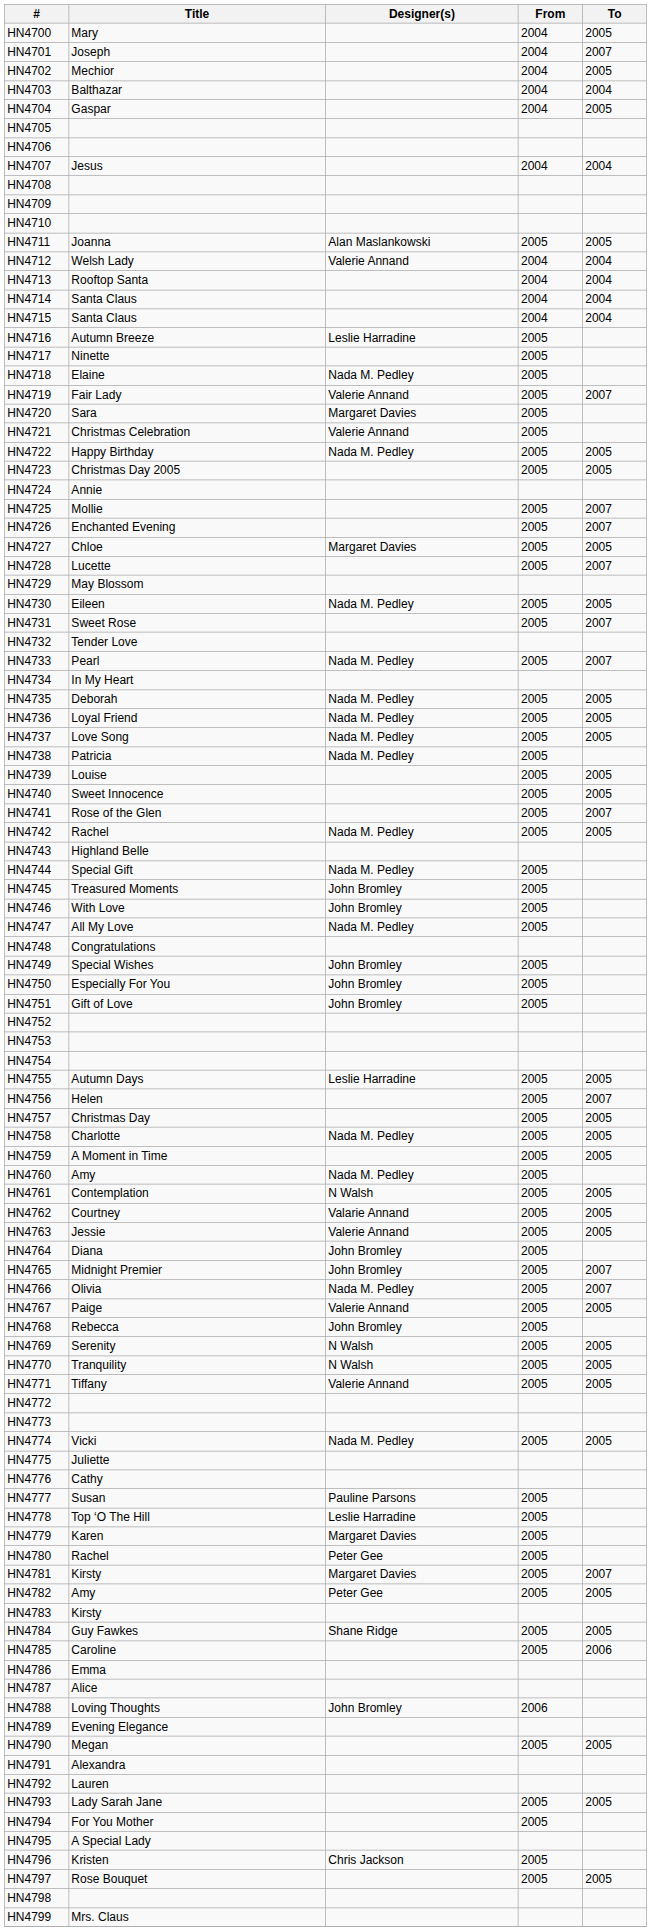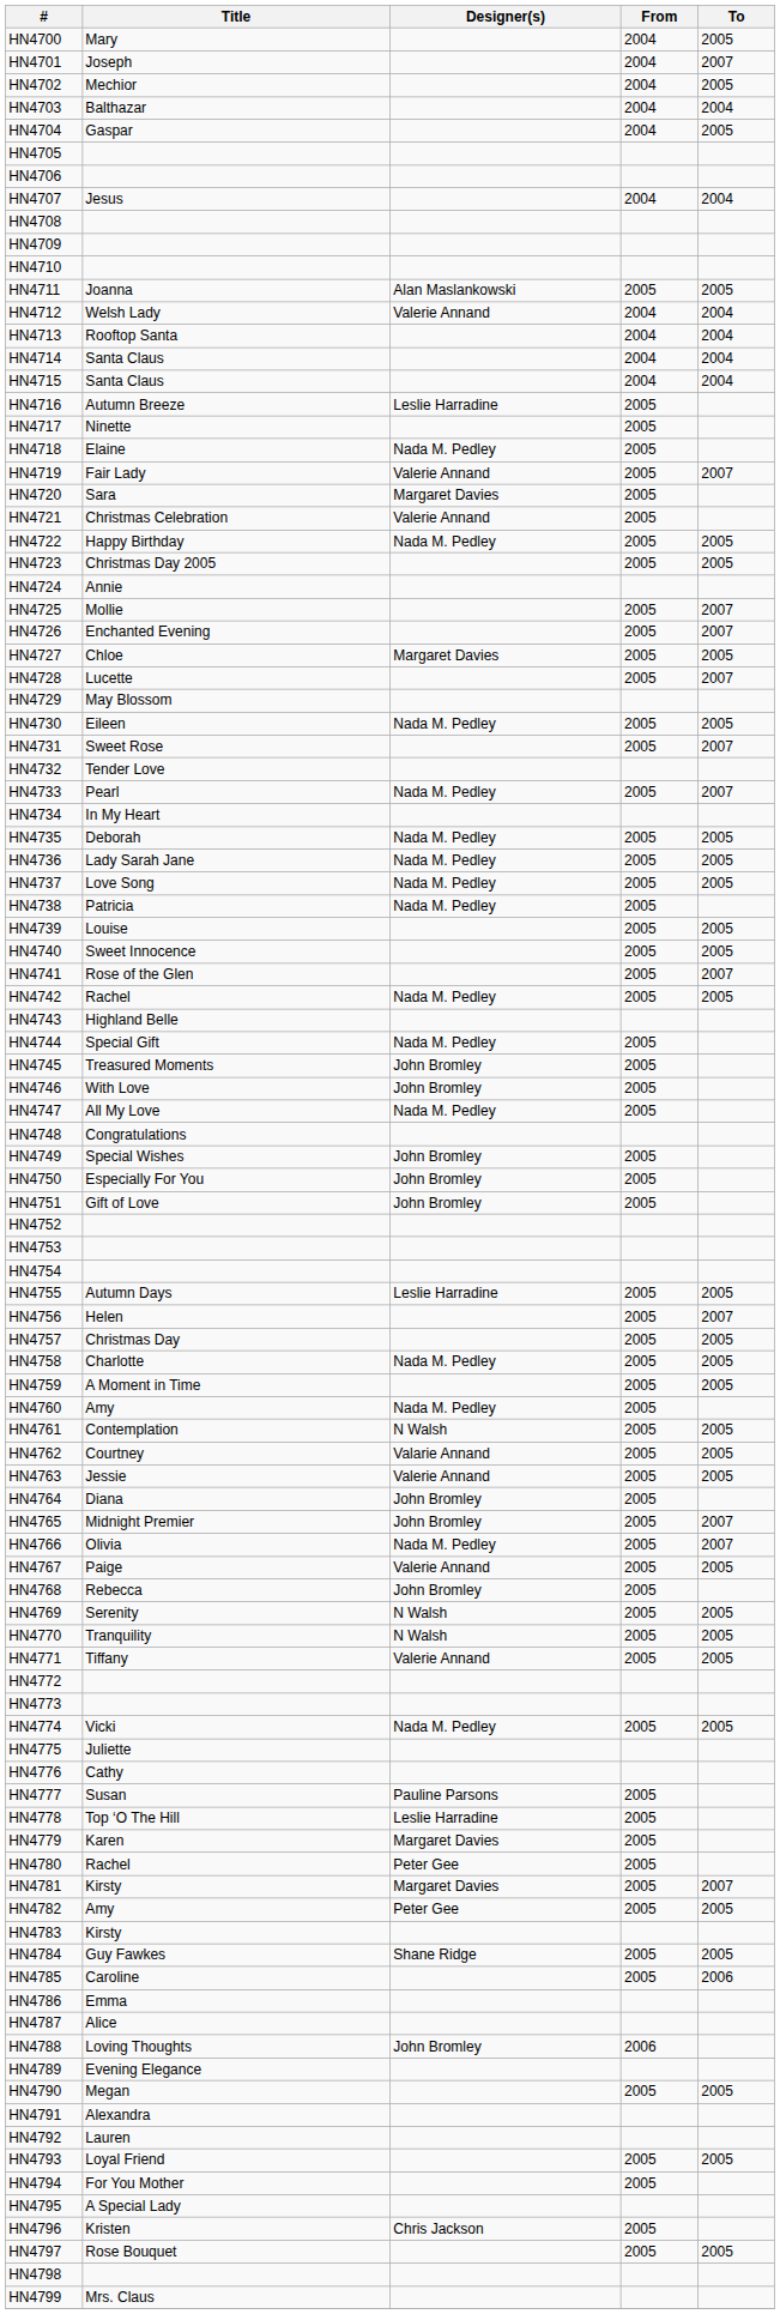 <table class="wikitable collapsible" width="97%" border="1" cellpadding="1" cellspacing="0" align="centre">
 <tr>
 <th width=10%>#</th>
 <th width=40%>Title</th>
 <th width=30%>Designer(s)</th>
 <th width=10%>From</th>
 <th width=10%>To</th>
 </tr>
 <tr>
 <td>HN4700</td>
 <td>Mary</td>
 <td></td>
 <td>2004</td>
 <td>2005</td>
 </tr>
 <tr>
 <td>HN4701</td>
 <td>Joseph</td>
 <td></td>
 <td>2004</td>
 <td>2007</td>
 </tr>
 <tr>
 <td>HN4702</td>
 <td>Mechior</td>
 <td></td>
 <td>2004</td>
 <td>2005</td>
 </tr>
 <tr>
 <td>HN4703</td>
 <td>Balthazar</td>
 <td></td>
 <td>2004</td>
 <td>2004</td>
 </tr>
 <tr>
 <td>HN4704</td>
 <td>Gaspar</td>
 <td></td>
 <td>2004</td>
 <td>2005</td>
 </tr>
 <tr>
 <td>HN4705</td>
 <td></td>
 <td></td>
 <td></td>
 <td></td>
 </tr>
 <tr>
 <td>HN4706</td>
 <td></td>
 <td></td>
 <td></td>
 <td></td>
 </tr>
 <tr>
 <td>HN4707</td>
 <td>Jesus</td>
 <td></td>
 <td>2004</td>
 <td>2004</td>
 </tr>
 <tr>
 <td>HN4708</td>
 <td></td>
 <td></td>
 <td></td>
 <td></td>
 </tr>
 <tr>
 <td>HN4709</td>
 <td></td>
 <td></td>
 <td></td>
 <td></td>
 </tr>
 <tr>
 <td>HN4710</td>
 <td></td>
 <td></td>
 <td></td>
 <td></td>
 </tr>
 <tr>
 <td>HN4711</td>
 <td>Joanna</td>
 <td>Alan Maslankowski</td>
 <td>2005</td>
 <td>2005</td>
 </tr>
 <tr>
 <td>HN4712</td>
 <td>Welsh Lady</td>
 <td>Valerie Annand</td>
 <td>2004</td>
 <td>2004</td>
 </tr>
 <tr>
 <td>HN4713</td>
 <td>Rooftop Santa</td>
 <td></td>
 <td>2004</td>
 <td>2004</td>
 </tr>
 <tr>
 <td>HN4714</td>
 <td>Santa Claus</td>
 <td></td>
 <td>2004</td>
 <td>2004</td>
 </tr>
 <tr>
 <td>HN4715</td>
 <td>Santa Claus</td>
 <td></td>
 <td>2004</td>
 <td>2004</td>
 </tr>
 <tr>
 <td>HN4716</td>
 <td>Autumn Breeze</td>
 <td>Leslie Harradine</td>
 <td>2005</td>
 <td></td>
 </tr>
 <tr>
 <td>HN4717</td>
 <td>Ninette</td>
 <td></td>
 <td>2005</td>
 <td></td>
 </tr>
 <tr>
 <td>HN4718</td>
 <td>Elaine</td>
 <td>Nada M. Pedley</td>
 <td>2005</td>
 <td></td>
 </tr>
 <tr>
 <td>HN4719</td>
 <td>Fair Lady</td>
 <td>Valerie Annand</td>
 <td>2005</td>
 <td>2007</td>
 </tr>
 <tr>
 <td>HN4720</td>
 <td>Sara</td>
 <td>Margaret Davies</td>
 <td>2005</td>
 <td></td>
 </tr>
 <tr>
 <td>HN4721</td>
 <td>Christmas Celebration</td>
 <td>Valerie Annand</td>
 <td>2005</td>
 <td></td>
 </tr>
 <tr>
 <td>HN4722</td>
 <td>Happy Birthday</td>
 <td>Nada M. Pedley</td>
 <td>2005</td>
 <td>2005</td>
 </tr>
 <tr>
 <td>HN4723</td>
 <td>Christmas Day 2005</td>
 <td></td>
 <td>2005</td>
 <td>2005</td>
 </tr>
 <tr>
 <td>HN4724</td>
 <td>Annie</td>
 <td></td>
 <td></td>
 <td></td>
 </tr>
 <tr>
 <td>HN4725</td>
 <td>Mollie</td>
 <td></td>
 <td>2005</td>
 <td>2007</td>
 </tr>
 <tr>
 <td>HN4726</td>
 <td>Enchanted Evening</td>
 <td></td>
 <td>2005</td>
 <td>2007</td>
 </tr>
 <tr>
 <td>HN4727</td>
 <td>Chloe</td>
 <td>Margaret Davies</td>
 <td>2005</td>
 <td>2005</td>
 </tr>
 <tr>
 <td>HN4728</td>
 <td>Lucette</td>
 <td></td>
 <td>2005</td>
 <td>2007</td>
 </tr>
 <tr>
 <td>HN4729</td>
 <td>May Blossom</td>
 <td></td>
 <td></td>
 <td></td>
 </tr>
 <tr>
 <td>HN4730</td>
 <td>Eileen</td>
 <td>Nada M. Pedley</td>
 <td>2005</td>
 <td>2005</td>
 </tr>
 <tr>
 <td>HN4731</td>
 <td>Sweet Rose</td>
 <td></td>
 <td>2005</td>
 <td>2007</td>
 </tr>
 <tr>
 <td>HN4732</td>
 <td>Tender Love</td>
 <td></td>
 <td></td>
 <td></td>
 </tr>
 <tr>
 <td>HN4733</td>
 <td>Pearl</td>
 <td>Nada M. Pedley</td>
 <td>2005</td>
 <td>2007</td>
 </tr>
 <tr>
 <td>HN4734</td>
 <td>In My Heart</td>
 <td></td>
 <td></td>
 <td></td>
 </tr>
 <tr>
 <td>HN4735</td>
 <td>Deborah</td>
 <td>Nada M. Pedley</td>
 <td>2005</td>
 <td>2005</td>
 </tr>
 <tr>
 <td>HN4736</td>
-<td>Loyal Friend</td>
+<td>Lady Sarah Jane</td>
 <td>Nada M. Pedley</td>
 <td>2005</td>
 <td>2005</td>
 </tr>
 <tr>
 <td>HN4737</td>
 <td>Love Song</td>
 <td>Nada M. Pedley</td>
 <td>2005</td>
 <td>2005</td>
 </tr>
 <tr>
 <td>HN4738</td>
 <td>Patricia</td>
 <td>Nada M. Pedley</td>
 <td>2005</td>
 <td></td>
 </tr>
 <tr>
 <td>HN4739</td>
 <td>Louise</td>
 <td></td>
 <td>2005</td>
 <td>2005</td>
 </tr>
 <tr>
 <td>HN4740</td>
 <td>Sweet Innocence</td>
 <td></td>
 <td>2005</td>
 <td>2005</td>
 </tr>
 <tr>
 <td>HN4741</td>
 <td>Rose of the Glen</td>
 <td></td>
 <td>2005</td>
 <td>2007</td>
 </tr>
 <tr>
 <td>HN4742</td>
 <td>Rachel</td>
 <td>Nada M. Pedley</td>
 <td>2005</td>
 <td>2005</td>
 </tr>
 <tr>
 <td>HN4743</td>
 <td>Highland Belle</td>
 <td></td>
 <td></td>
 <td></td>
 </tr>
 <tr>
 <td>HN4744</td>
 <td>Special Gift</td>
 <td>Nada M. Pedley</td>
 <td>2005</td>
 <td></td>
 </tr>
 <tr>
 <td>HN4745</td>
 <td>Treasured Moments</td>
 <td>John Bromley</td>
 <td>2005</td>
 <td></td>
 </tr>
 <tr>
 <td>HN4746</td>
 <td>With Love</td>
 <td>John Bromley</td>
 <td>2005</td>
 <td></td>
 </tr>
 <tr>
 <td>HN4747</td>
 <td>All My Love</td>
 <td>Nada M. Pedley</td>
 <td>2005</td>
 <td></td>
 </tr>
 <tr>
 <td>HN4748</td>
 <td>Congratulations</td>
 <td></td>
 <td></td>
 <td></td>
 </tr>
 <tr>
 <td>HN4749</td>
 <td>Special Wishes</td>
 <td>John Bromley</td>
 <td>2005</td>
 <td></td>
 </tr>
 <tr>
 <td>HN4750</td>
 <td>Especially For You</td>
 <td>John Bromley</td>
 <td>2005</td>
 <td></td>
 </tr>
 <tr>
 <td>HN4751</td>
 <td>Gift of Love</td>
 <td>John Bromley</td>
 <td>2005</td>
 <td></td>
 </tr>
 <tr>
 <td>HN4752</td>
 <td></td>
 <td></td>
 <td></td>
 <td></td>
 </tr>
 <tr>
 <td>HN4753</td>
 <td></td>
 <td></td>
 <td></td>
 <td></td>
 </tr>
 <tr>
 <td>HN4754</td>
 <td></td>
 <td></td>
 <td></td>
 <td></td>
 </tr>
 <tr>
 <td>HN4755</td>
 <td>Autumn Days</td>
 <td>Leslie Harradine</td>
 <td>2005</td>
 <td>2005</td>
 </tr>
 <tr>
 <td>HN4756</td>
 <td>Helen</td>
 <td></td>
 <td>2005</td>
 <td>2007</td>
 </tr>
 <tr>
 <td>HN4757</td>
 <td>Christmas Day</td>
 <td></td>
 <td>2005</td>
 <td>2005</td>
 </tr>
 <tr>
 <td>HN4758</td>
 <td>Charlotte</td>
 <td>Nada M. Pedley</td>
 <td>2005</td>
 <td>2005</td>
 </tr>
 <tr>
 <td>HN4759</td>
 <td>A Moment in Time</td>
 <td></td>
 <td>2005</td>
 <td>2005</td>
 </tr>
 <tr>
 <td>HN4760</td>
 <td>Amy</td>
 <td>Nada M. Pedley</td>
 <td>2005</td>
 <td></td>
 </tr>
 <tr>
 <td>HN4761</td>
 <td>Contemplation</td>
 <td>N Walsh</td>
 <td>2005</td>
 <td>2005</td>
 </tr>
 <tr>
 <td>HN4762</td>
 <td>Courtney</td>
 <td>Valarie Annand</td>
 <td>2005</td>
 <td>2005</td>
 </tr>
 <tr>
 <td>HN4763</td>
 <td>Jessie</td>
 <td>Valerie Annand</td>
 <td>2005</td>
 <td>2005</td>
 </tr>
 <tr>
 <td>HN4764</td>
 <td>Diana</td>
 <td>John Bromley</td>
 <td>2005</td>
 <td></td>
 </tr>
 <tr>
 <td>HN4765</td>
 <td>Midnight Premier</td>
 <td>John Bromley</td>
 <td>2005</td>
 <td>2007</td>
 </tr>
 <tr>
 <td>HN4766</td>
 <td>Olivia</td>
 <td>Nada M. Pedley</td>
 <td>2005</td>
 <td>2007</td>
 </tr>
 <tr>
 <td>HN4767</td>
 <td>Paige</td>
 <td>Valerie Annand</td>
 <td>2005</td>
 <td>2005</td>
 </tr>
 <tr>
 <td>HN4768</td>
 <td>Rebecca</td>
 <td>John Bromley</td>
 <td>2005</td>
 <td></td>
 </tr>
 <tr>
 <td>HN4769</td>
 <td>Serenity</td>
 <td>N Walsh</td>
 <td>2005</td>
 <td>2005</td>
 </tr>
 <tr>
 <td>HN4770</td>
 <td>Tranquility</td>
 <td>N Walsh</td>
 <td>2005</td>
 <td>2005</td>
 </tr>
 <tr>
 <td>HN4771</td>
 <td>Tiffany</td>
 <td>Valerie Annand</td>
 <td>2005</td>
 <td>2005</td>
 </tr>
 <tr>
 <td>HN4772</td>
 <td></td>
 <td></td>
 <td></td>
 <td></td>
 </tr>
 <tr>
 <td>HN4773</td>
 <td></td>
 <td></td>
 <td></td>
 <td></td>
 </tr>
 <tr>
 <td>HN4774</td>
 <td>Vicki</td>
 <td>Nada M. Pedley</td>
 <td>2005</td>
 <td>2005</td>
 </tr>
 <tr>
 <td>HN4775</td>
 <td>Juliette</td>
 <td></td>
 <td></td>
 <td></td>
 </tr>
 <tr>
 <td>HN4776</td>
 <td>Cathy</td>
 <td></td>
 <td></td>
 <td></td>
 </tr>
 <tr>
 <td>HN4777</td>
 <td>Susan</td>
 <td>Pauline Parsons</td>
 <td>2005</td>
 <td></td>
 </tr>
 <tr>
 <td>HN4778</td>
 <td>Top ‘O The Hill</td>
 <td>Leslie Harradine</td>
 <td>2005</td>
 <td></td>
 </tr>
 <tr>
 <td>HN4779</td>
 <td>Karen</td>
 <td>Margaret Davies</td>
 <td>2005</td>
 <td></td>
 </tr>
 <tr>
 <td>HN4780</td>
 <td>Rachel</td>
 <td>Peter Gee</td>
 <td>2005</td>
 <td></td>
 </tr>
 <tr>
 <td>HN4781</td>
 <td>Kirsty</td>
 <td>Margaret Davies</td>
 <td>2005</td>
 <td>2007</td>
 </tr>
 <tr>
 <td>HN4782</td>
 <td>Amy</td>
 <td>Peter Gee</td>
 <td>2005</td>
 <td>2005</td>
 </tr>
 <tr>
 <td>HN4783</td>
 <td>Kirsty</td>
 <td></td>
 <td></td>
 <td></td>
 </tr>
 <tr>
 <td>HN4784</td>
 <td>Guy Fawkes</td>
 <td>Shane Ridge</td>
 <td>2005</td>
 <td>2005</td>
 </tr>
 <tr>
 <td>HN4785</td>
 <td>Caroline</td>
 <td></td>
 <td>2005</td>
 <td>2006</td>
 </tr>
 <tr>
 <td>HN4786</td>
 <td>Emma</td>
 <td></td>
 <td></td>
 <td></td>
 </tr>
 <tr>
 <td>HN4787</td>
 <td>Alice</td>
 <td></td>
 <td></td>
 <td></td>
 </tr>
 <tr>
 <td>HN4788</td>
 <td>Loving Thoughts</td>
 <td>John Bromley</td>
 <td>2006</td>
 <td></td>
 </tr>
 <tr>
 <td>HN4789</td>
 <td>Evening Elegance</td>
 <td></td>
 <td></td>
 <td></td>
 </tr>
 <tr>
 <td>HN4790</td>
 <td>Megan</td>
 <td></td>
 <td>2005</td>
 <td>2005</td>
 </tr>
 <tr>
 <td>HN4791</td>
 <td>Alexandra</td>
 <td></td>
 <td></td>
 <td></td>
 </tr>
 <tr>
 <td>HN4792</td>
 <td>Lauren</td>
 <td></td>
 <td></td>
 <td></td>
 </tr>
 <tr>
 <td>HN4793</td>
-<td>Lady Sarah Jane</td>
+<td>Loyal Friend</td>
 <td></td>
 <td>2005</td>
 <td>2005</td>
 </tr>
 <tr>
 <td>HN4794</td>
 <td>For You Mother</td>
 <td></td>
 <td>2005</td>
 <td></td>
 </tr>
 <tr>
 <td>HN4795</td>
 <td>A Special Lady</td>
 <td></td>
 <td></td>
 <td></td>
 </tr>
 <tr>
 <td>HN4796</td>
 <td>Kristen</td>
 <td>Chris Jackson</td>
 <td>2005</td>
 <td></td>
 </tr>
 <tr>
 <td>HN4797</td>
 <td>Rose Bouquet</td>
 <td></td>
 <td>2005</td>
 <td>2005</td>
 </tr>
 <tr>
 <td>HN4798</td>
 <td></td>
 <td></td>
 <td></td>
 <td></td>
 </tr>
 <tr>
 <td>HN4799</td>
 <td>Mrs. Claus</td>
 <td></td>
 <td></td>
 <td></td>
 </tr>
 <tr>
 </tr>
 </table>
